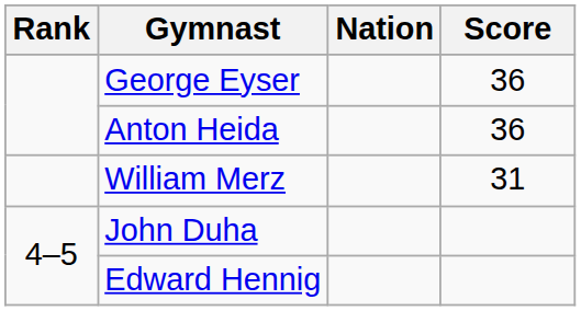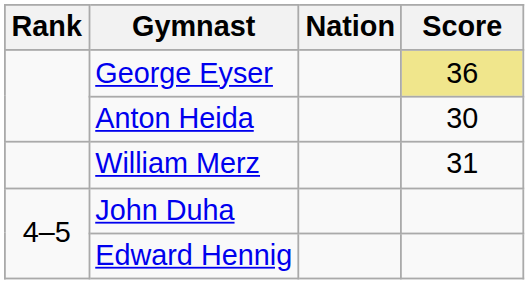 <table class="wikitable sortable" style="text-align:center">
 <tr>
 <th>Rank</th>
 <th>Gymnast</th>
 <th>Nation</th>
 <th>Score</th>
 </tr>
 <tr>
 <td rowspan=2></td>
 <td align=left><a href='#'>George Eyser</a></td>
 <td align=left></td>
-<td width=60>36</td>
+<td width=60 style="background: khaki;">36</td>
 </tr>
 <tr>
 <td align=left><a href='#'>Anton Heida</a></td>
 <td align=left></td>
-<td>36</td>
+<td>30</td>
 </tr>
 <tr>
 <td></td>
 <td align=left><a href='#'>William Merz</a></td>
 <td align=left></td>
 <td>31</td>
 </tr>
 <tr>
 <td rowspan=2>4–5</td>
 <td align=left><a href='#'>John Duha</a></td>
 <td align=left></td>
 <td></td>
 </tr>
 <tr>
 <td align=left><a href='#'>Edward Hennig</a></td>
 <td align=left></td>
 <td></td>
 </tr>
 </table>
